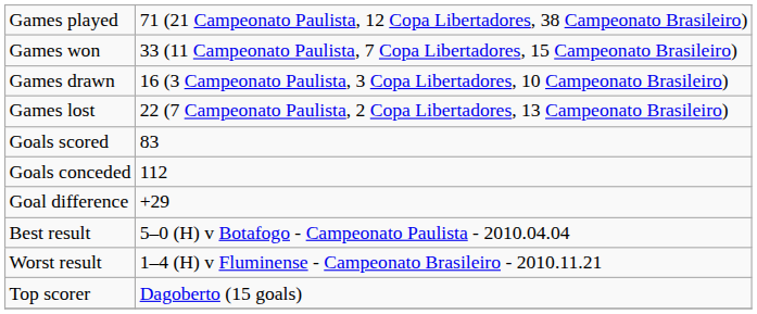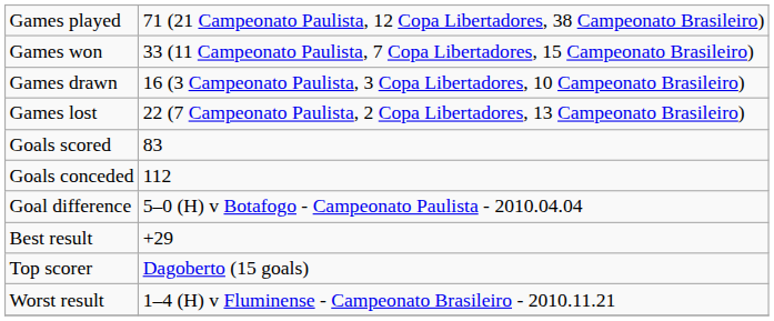 <table class="wikitable">
 <tr>
 <td>Games played</td>
 <td>71 (21 <a href='#'>Campeonato Paulista</a>, 12 <a href='#'>Copa Libertadores</a>, 38 <a href='#'>Campeonato Brasileiro</a>)</td>
 </tr>
 <tr>
 <td>Games won</td>
 <td>33 (11 <a href='#'>Campeonato Paulista</a>, 7 <a href='#'>Copa Libertadores</a>, 15 <a href='#'>Campeonato Brasileiro</a>)</td>
 </tr>
 <tr>
 <td>Games drawn</td>
 <td>16 (3 <a href='#'>Campeonato Paulista</a>, 3 <a href='#'>Copa Libertadores</a>, 10 <a href='#'>Campeonato Brasileiro</a>)</td>
 </tr>
 <tr>
 <td>Games lost</td>
 <td>22 (7 <a href='#'>Campeonato Paulista</a>, 2 <a href='#'>Copa Libertadores</a>, 13 <a href='#'>Campeonato Brasileiro</a>)</td>
 </tr>
 <tr>
 <td>Goals scored</td>
 <td>83</td>
 </tr>
 <tr>
 <td>Goals conceded</td>
 <td>112</td>
 </tr>
 <tr>
 <td>Goal difference</td>
+<td>5–0 (H) v <a href='#'>Botafogo</a> - <a href='#'>Campeonato Paulista</a> - 2010.04.04</td>
+</tr>
+<tr>
+<td>Best result</td>
 <td>+29</td>
 </tr>
 <tr>
-<td>Best result</td>
-<td>5–0 (H) v <a href='#'>Botafogo</a> - <a href='#'>Campeonato Paulista</a> - 2010.04.04</td>
+<td>Top scorer</td>
+<td><a href='#'>Dagoberto</a> (15 goals)</td>
 </tr>
 <tr>
 <td>Worst result</td>
 <td>1–4 (H) v <a href='#'>Fluminense</a> - <a href='#'>Campeonato Brasileiro</a> - 2010.11.21</td>
 </tr>
 <tr>
-<td>Top scorer</td>
-<td><a href='#'>Dagoberto</a> (15 goals)</td>
-</tr>
-<tr>
 </tr>
 </table>
